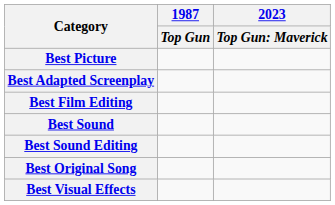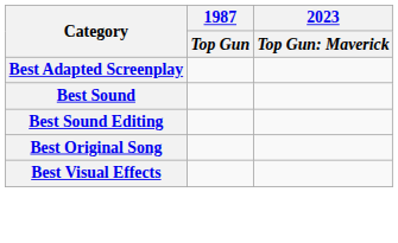 <table class="wikitable plainrowheaders">
 <tr>
 <th scope="col" rowspan="2">Category</th>
 <th scope="col"><a href='#'>1987</a></th>
 <th scope="col"><a href='#'>2023</a></th>
 </tr>
 <tr>
 <th><em>Top Gun</em></th>
 <th><em>Top Gun: Maverick</em></th>
 </tr>
 <tr>
-<th scope="row"><a href='#'>Best Picture</a></th>
-<td></td>
-<td></td>
-</tr>
-<tr>
 <th scope="row"><a href='#'>Best Adapted Screenplay</a></th>
-<td></td>
-<td></td>
-</tr>
-<tr>
-<th scope="row"><a href='#'>Best Film Editing</a></th>
 <td></td>
 <td></td>
 </tr>
 <tr>
 <th scope="row"><a href='#'>Best Sound</a></th>
 <td></td>
 <td></td>
 </tr>
 <tr>
 <th scope="row"><a href='#'>Best Sound Editing</a></th>
 <td></td>
 <td></td>
 </tr>
 <tr>
 <th scope="row"><a href='#'>Best Original Song</a></th>
 <td></td>
 <td></td>
 </tr>
 <tr>
 <th scope="row"><a href='#'>Best Visual Effects</a></th>
 <td></td>
 <td></td>
 </tr>
 </table>
